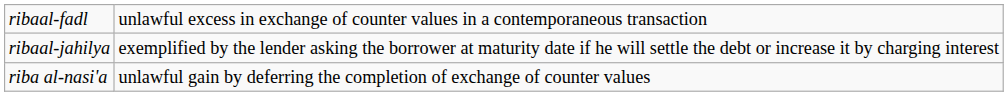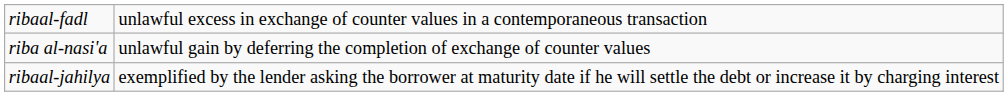 <table class="wikitable">
 <tr>
 <td><em>ribaal-fadl</em></td>
 <td>unlawful excess in exchange of counter values in a contemporaneous transaction</td>
 </tr>
 <tr>
+<td><em>riba al-nasi'a</em></td>
+<td>unlawful gain by deferring the completion of exchange of counter values</td>
+</tr>
+<tr>
 <td><em>ribaal-jahilya</em></td>
 <td>exemplified by the lender asking the borrower at maturity date if he will settle the debt or increase it by charging interest</td>
 </tr>
-<tr>
-<td><em>riba al-nasi'a</em></td>
-<td>unlawful gain by deferring the completion of exchange of counter values</td>
-</tr>
 </table>
